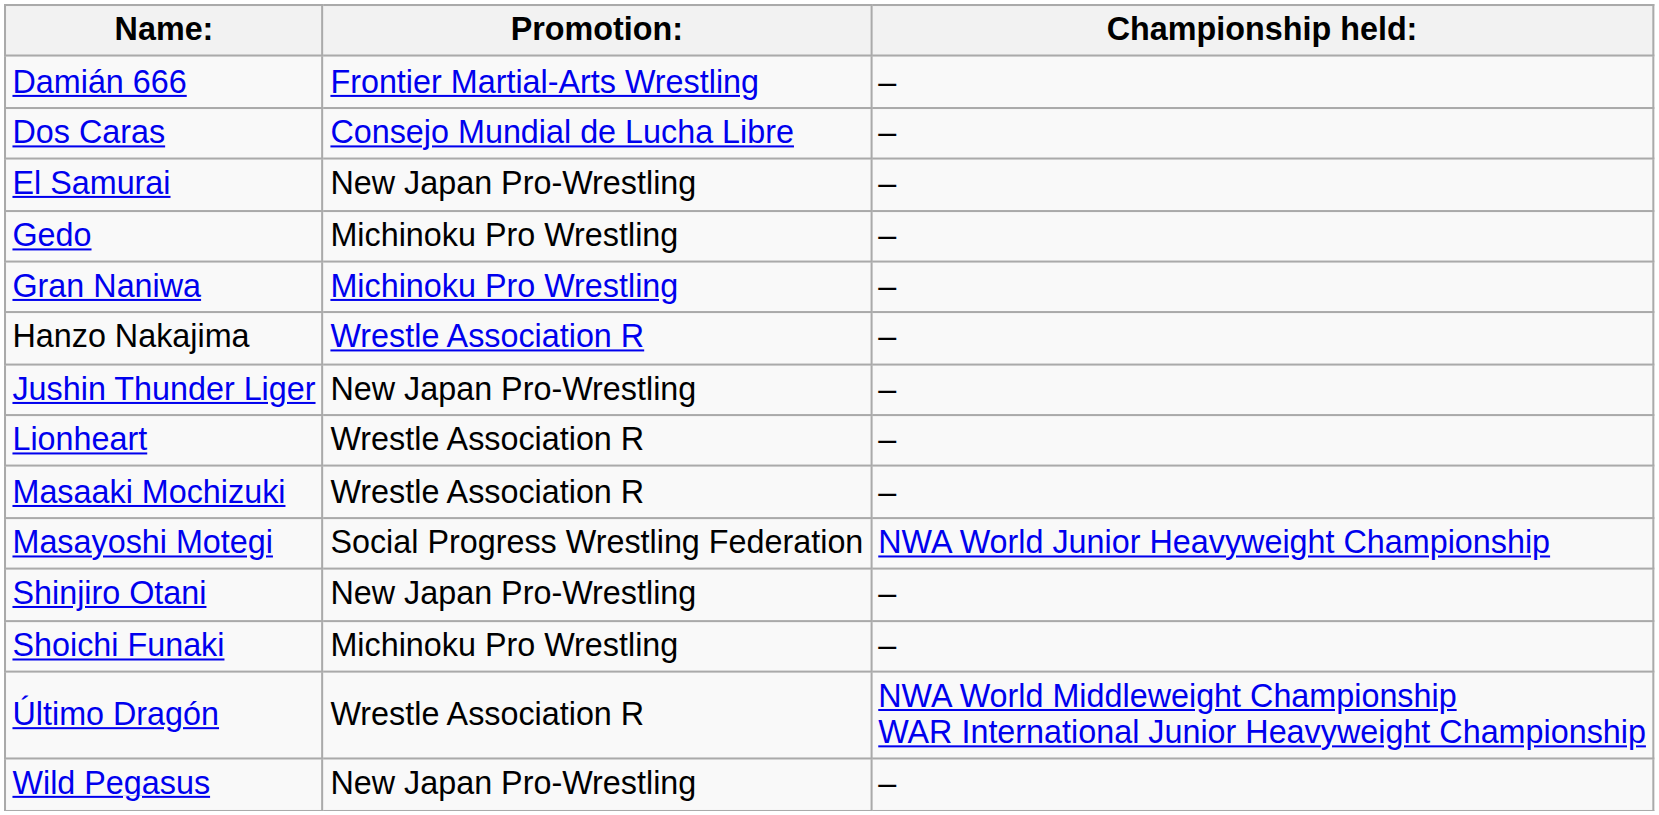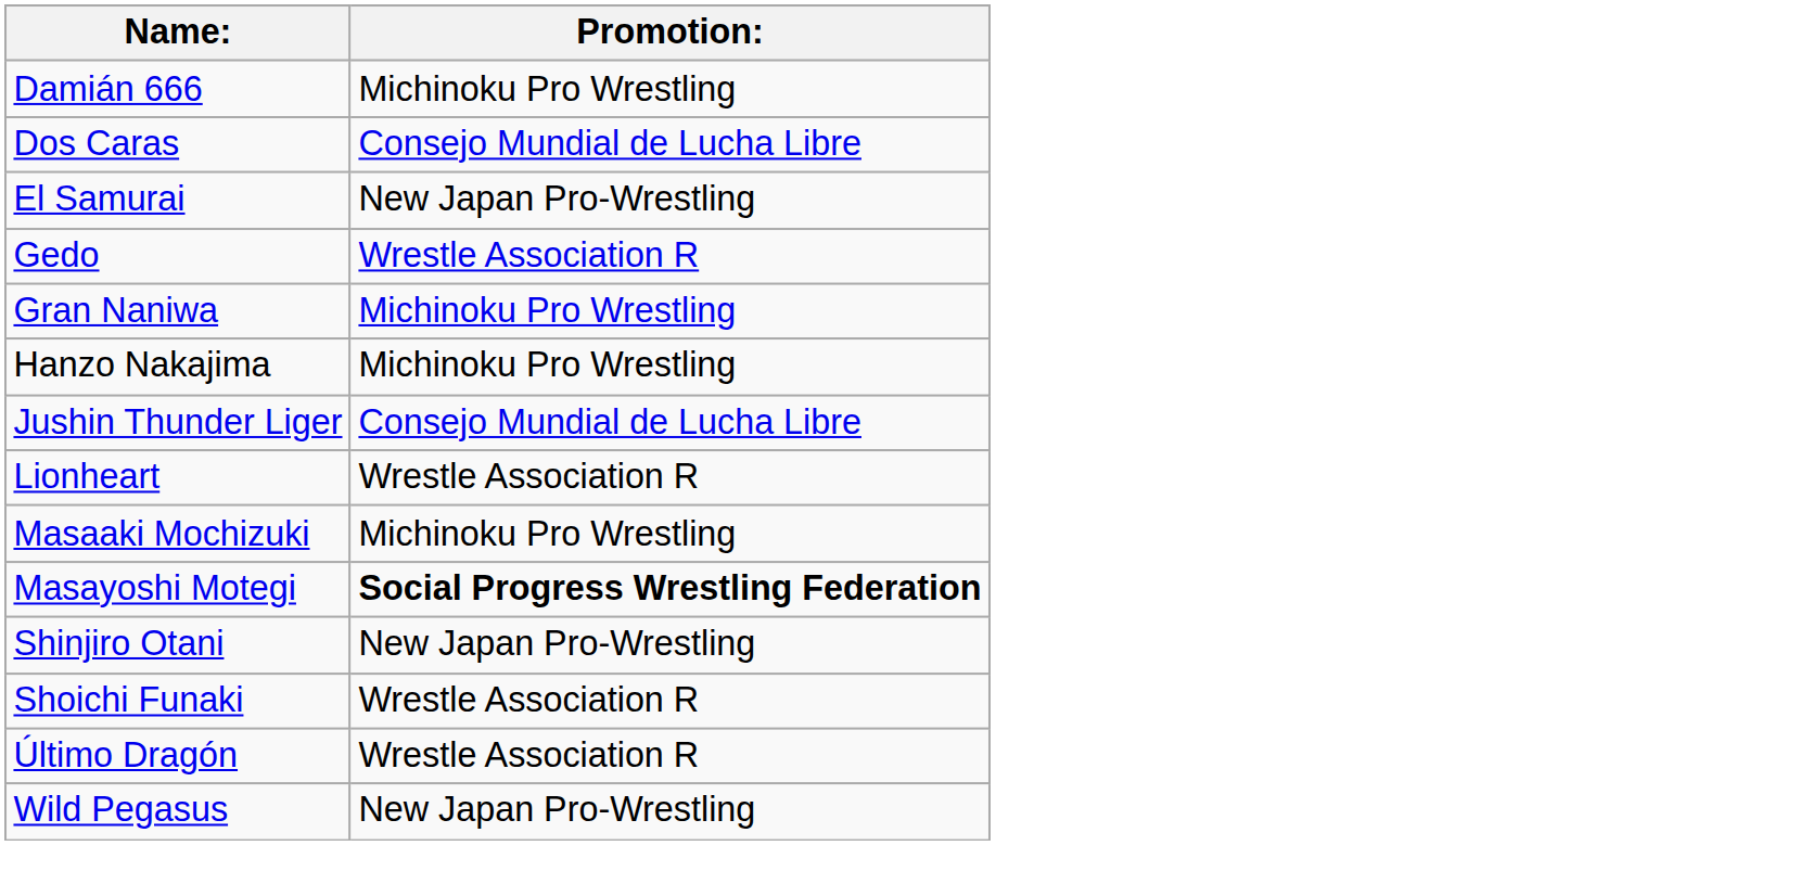 <table class="wikitable sortable">
 <tr>
 <th>Name:</th>
 <th>Promotion:</th>
-<th>Championship held:</th>
 </tr>
 <tr>
 <td><a href='#'>Damián 666</a></td>
-<td><a href='#'>Frontier Martial-Arts Wrestling</a></td>
-<td>–</td>
+<td>Michinoku Pro Wrestling</td>
 </tr>
 <tr>
 <td><a href='#'>Dos Caras</a></td>
 <td><a href='#'>Consejo Mundial de Lucha Libre</a></td>
-<td>–</td>
 </tr>
 <tr>
 <td><a href='#'>El Samurai</a></td>
 <td>New Japan Pro-Wrestling</td>
-<td>–</td>
 </tr>
 <tr>
 <td><a href='#'>Gedo</a></td>
-<td>Michinoku Pro Wrestling</td>
-<td>–</td>
+<td><a href='#'>Wrestle Association R</a></td>
 </tr>
 <tr>
 <td><a href='#'>Gran Naniwa</a></td>
 <td><a href='#'>Michinoku Pro Wrestling</a></td>
-<td>–</td>
 </tr>
 <tr>
 <td>Hanzo Nakajima</td>
-<td><a href='#'>Wrestle Association R</a></td>
-<td>–</td>
+<td>Michinoku Pro Wrestling</td>
 </tr>
 <tr>
 <td><a href='#'>Jushin Thunder Liger</a></td>
-<td>New Japan Pro-Wrestling</td>
-<td>–</td>
+<td><a href='#'>Consejo Mundial de Lucha Libre</a></td>
 </tr>
 <tr>
 <td><a href='#'>Lionheart</a></td>
 <td>Wrestle Association R</td>
-<td>–</td>
 </tr>
 <tr>
 <td><a href='#'>Masaaki Mochizuki</a></td>
-<td>Wrestle Association R</td>
-<td>–</td>
+<td>Michinoku Pro Wrestling</td>
 </tr>
 <tr>
 <td><a href='#'>Masayoshi Motegi</a></td>
-<td>Social Progress Wrestling Federation</td>
-<td><a href='#'>NWA World Junior Heavyweight Championship</a></td>
+<td><strong>Social Progress Wrestling Federation</strong></td>
 </tr>
 <tr>
 <td><a href='#'>Shinjiro Otani</a></td>
 <td>New Japan Pro-Wrestling</td>
-<td>–</td>
 </tr>
 <tr>
 <td><a href='#'>Shoichi Funaki</a></td>
-<td>Michinoku Pro Wrestling</td>
-<td>–</td>
+<td>Wrestle Association R</td>
 </tr>
 <tr>
 <td><a href='#'>Último Dragón</a></td>
 <td>Wrestle Association R</td>
-<td><a href='#'>NWA World Middleweight Championship</a><br><a href='#'>WAR International Junior Heavyweight Championship</a></td>
 </tr>
 <tr>
 <td><a href='#'>Wild Pegasus</a></td>
 <td>New Japan Pro-Wrestling</td>
-<td>–</td>
 </tr>
 </table>
